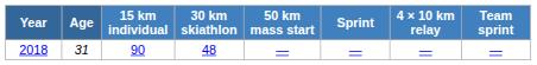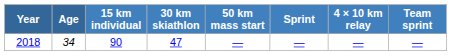 <table class="wikitable" style="font-size:95%; text-align:center; border:grey solid 1px; border-collapse:collapse; background:#ffffff;">
 <tr>
 <th style="background-color:#369; color:white; width:60px;"> Year </th>
 <th style="background-color:#369; color:white; width:40px;"> Age </th>
 <th style="background-color:#4180be; color:white; width:75px;"> 15 km <br> individual </th>
 <th style="background-color:#4180be; color:white; width:75px;"> 30 km <br> skiathlon </th>
 <th style="background-color:#4180be; color:white; width:75px;"> 50 km <br> mass start </th>
 <th style="background-color:#4180be; color:white; width:75px;"> Sprint </th>
 <th style="background-color:#4180be; color:white; width:75px;"> 4 × 10 km <br> relay </th>
 <th style="background-color:#4180be; color:white; width:75px;"> Team <br> sprint </th>
 </tr>
 <tr>
 <td><a href='#'>2018</a></td>
-<td><em>31</em></td>
+<td><em>34</em></td>
 <td><a href='#'>90</a></td>
-<td><a href='#'>48</a></td>
+<td><a href='#'>47</a></td>
 <td><a href='#'>—</a></td>
 <td><a href='#'>—</a></td>
 <td><a href='#'>—</a></td>
 <td><a href='#'>—</a></td>
 </tr>
 </table>
